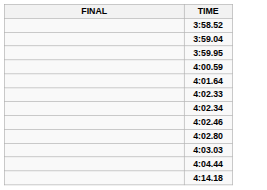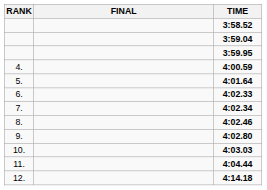 <table class="wikitable" style="border-collapse: collapse; font-size: 90%;">
 <tr>
+<th>RANK</th>
 <th style="width: 20em">FINAL</th>
 <th style="width: 5em">TIME</th>
 </tr>
 <tr>
+<td align="center"></td>
 <td></td>
 <td align="center"><strong>3:58.52</strong> </td>
 </tr>
 <tr>
+<td align="center"></td>
 <td></td>
 <td align="center"><strong>3:59.04</strong></td>
 </tr>
 <tr>
+<td align="center"></td>
 <td></td>
 <td align="center"><strong>3:59.95</strong></td>
 </tr>
 <tr>
+<td align="center">4.</td>
 <td></td>
 <td align="center"><strong>4:00.59</strong></td>
 </tr>
 <tr>
+<td align="center">5.</td>
 <td></td>
 <td align="center"><strong>4:01.64</strong></td>
 </tr>
 <tr>
+<td align="center">6.</td>
 <td></td>
 <td align="center"><strong>4:02.33</strong></td>
 </tr>
 <tr>
+<td align="center">7.</td>
 <td></td>
 <td align="center"><strong>4:02.34</strong></td>
 </tr>
 <tr>
+<td align="center">8.</td>
 <td></td>
 <td align="center"><strong>4:02.46</strong></td>
 </tr>
 <tr>
+<td align="center">9.</td>
 <td></td>
 <td align="center"><strong>4:02.80</strong></td>
 </tr>
 <tr>
+<td align="center">10.</td>
 <td></td>
 <td align="center"><strong>4:03.03</strong></td>
 </tr>
 <tr>
+<td align="center">11.</td>
 <td></td>
 <td align="center"><strong>4:04.44</strong></td>
 </tr>
 <tr>
+<td align="center">12.</td>
 <td></td>
 <td align="center"><strong>4:14.18</strong></td>
 </tr>
 </table>
